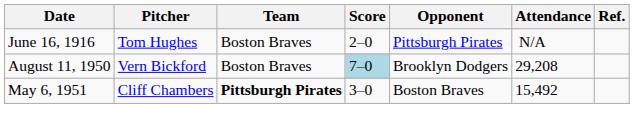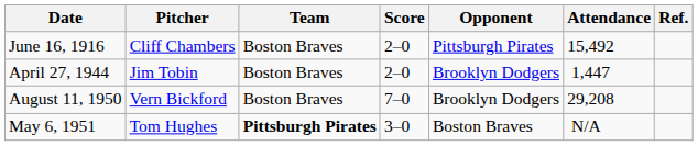 <table class="wikitable">
 <tr>
 <th>Date</th>
 <th>Pitcher</th>
 <th>Team</th>
 <th>Score</th>
 <th>Opponent</th>
 <th>Attendance</th>
 <th>Ref.</th>
 </tr>
 <tr>
 <td>June 16, 1916</td>
-<td><a href='#'>Tom Hughes</a></td>
+<td><a href='#'>Cliff Chambers</a></td>
 <td>Boston Braves</td>
 <td>2–0</td>
 <td><a href='#'>Pittsburgh Pirates</a></td>
-<td> N/A</td>
+<td>15,492</td>
+<td></td>
+</tr>
+<tr>
+<td>April 27, 1944</td>
+<td><a href='#'>Jim Tobin</a></td>
+<td>Boston Braves</td>
+<td>2–0</td>
+<td><a href='#'>Brooklyn Dodgers</a></td>
+<td> 1,447</td>
 <td></td>
 </tr>
 <tr>
 <td>August 11, 1950</td>
 <td><a href='#'>Vern Bickford</a></td>
 <td>Boston Braves</td>
-<td style="background: lightblue;">7–0</td>
+<td>7–0</td>
 <td>Brooklyn Dodgers</td>
 <td>29,208</td>
 <td></td>
 </tr>
 <tr>
 <td>May 6, 1951</td>
-<td><a href='#'>Cliff Chambers</a></td>
+<td><a href='#'>Tom Hughes</a></td>
 <td><strong>Pittsburgh Pirates</strong></td>
 <td>3–0</td>
 <td>Boston Braves</td>
-<td>15,492</td>
+<td> N/A</td>
 <td></td>
 </tr>
 </table>
